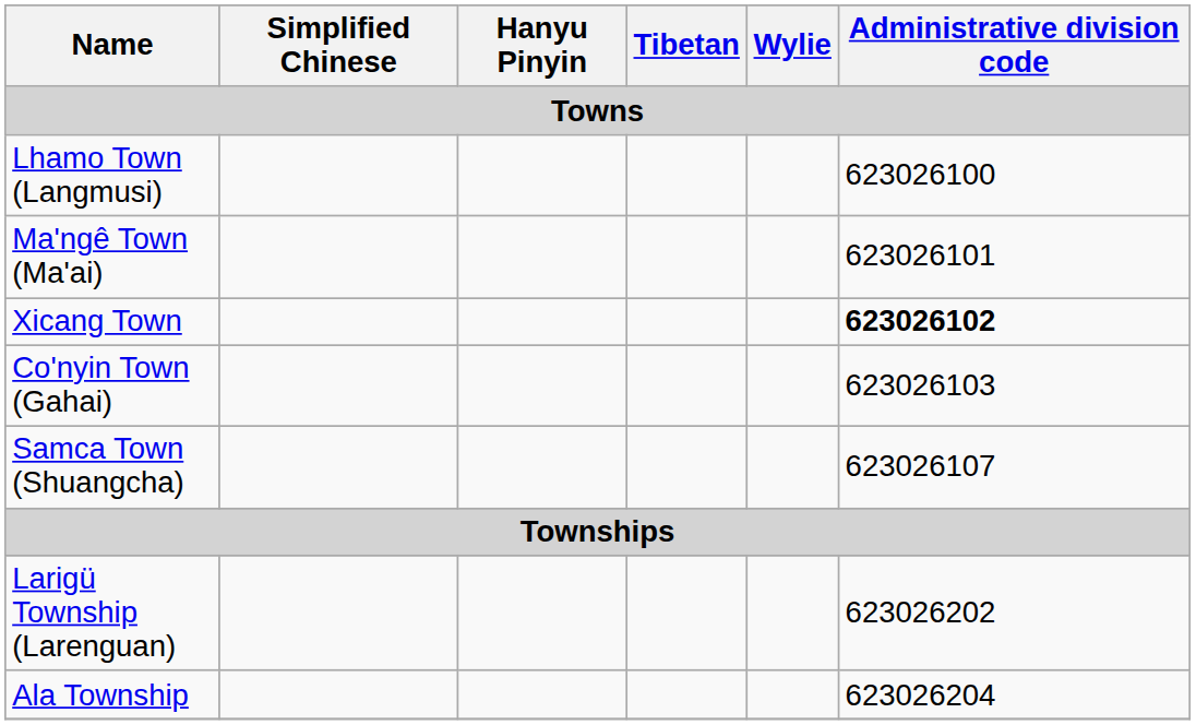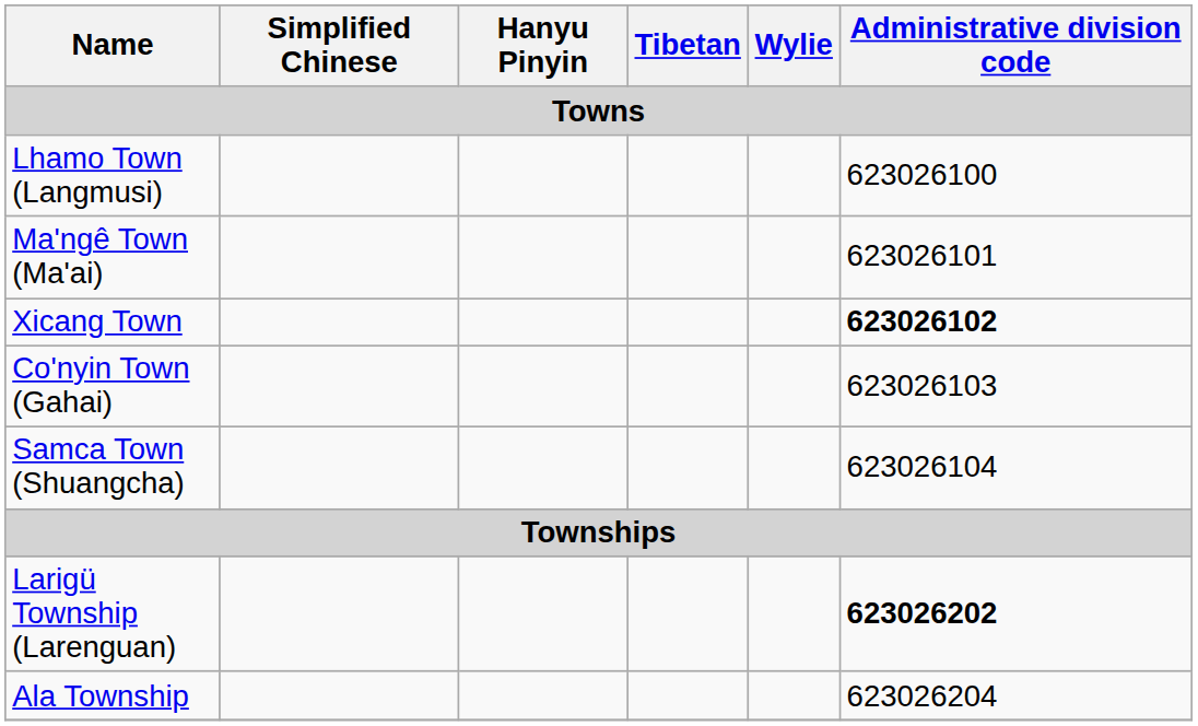 <table class="wikitable" align="center" style="width:50%; border="1">
 <tr>
 <th>Name</th>
 <th>Simplified Chinese</th>
 <th>Hanyu Pinyin</th>
 <th><a href='#'>Tibetan</a></th>
 <th><a href='#'>Wylie</a></th>
 <th><a href='#'>Administrative division code</a></th>
 </tr>
 <tr>
 <td colspan="7"  style="text-align:center; background:#d3d3d3;"><strong>Towns</strong></td>
 </tr>
 <tr --------->
 <td><a href='#'>Lhamo Town</a><br>(Langmusi)</td>
 <td></td>
 <td></td>
 <td></td>
 <td></td>
 <td>623026100</td>
 </tr>
 <tr>
 <td><a href='#'>Ma'ngê Town</a><br>(Ma'ai)</td>
 <td></td>
 <td></td>
 <td></td>
 <td></td>
 <td>623026101</td>
 </tr>
 <tr>
 <td><a href='#'>Xicang Town</a></td>
 <td></td>
 <td></td>
 <td></td>
 <td></td>
 <td><strong>623026102</strong></td>
 </tr>
 <tr>
 <td><a href='#'>Co'nyin Town</a><br>(Gahai)</td>
 <td></td>
 <td></td>
 <td></td>
 <td></td>
 <td>623026103</td>
 </tr>
 <tr>
 <td><a href='#'>Samca Town</a><br>(Shuangcha)</td>
 <td></td>
 <td></td>
 <td></td>
 <td></td>
-<td>623026107</td>
+<td>623026104</td>
 </tr>
 <tr>
 <td colspan="7"  style="text-align:center; background:#d3d3d3;"><strong>Townships</strong></td>
 </tr>
 <tr --------->
 <td><a href='#'>Larigü Township</a><br>(Larenguan)</td>
 <td></td>
 <td></td>
 <td></td>
 <td></td>
-<td>623026202</td>
+<td><strong>623026202</strong></td>
 </tr>
 <tr>
 <td><a href='#'>Ala Township</a></td>
 <td></td>
 <td></td>
 <td></td>
 <td></td>
 <td>623026204</td>
 </tr>
 <tr>
 </tr>
 </table>
